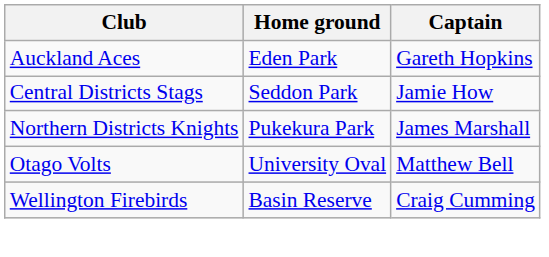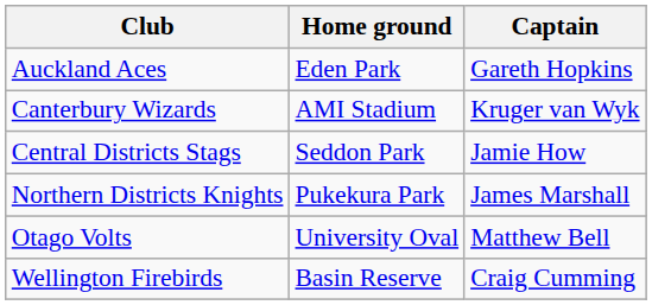 <table class="wikitable" style="font-size:90%;">
 <tr>
 <th>Club</th>
 <th>Home ground</th>
 <th>Captain</th>
 </tr>
 <tr>
 <td><a href='#'>Auckland Aces</a></td>
 <td><a href='#'>Eden Park</a></td>
 <td><a href='#'>Gareth Hopkins</a></td>
+</tr>
+<tr>
+<td><a href='#'>Canterbury Wizards</a></td>
+<td><a href='#'>AMI Stadium</a></td>
+<td><a href='#'>Kruger van Wyk</a></td>
 </tr>
 <tr>
 <td><a href='#'>Central Districts Stags</a></td>
 <td><a href='#'>Seddon Park</a></td>
 <td><a href='#'>Jamie How</a></td>
 </tr>
 <tr>
 <td><a href='#'>Northern Districts Knights</a></td>
 <td><a href='#'>Pukekura Park</a></td>
 <td><a href='#'>James Marshall</a></td>
 </tr>
 <tr>
 <td><a href='#'>Otago Volts</a></td>
 <td><a href='#'>University Oval</a></td>
 <td><a href='#'>Matthew Bell</a></td>
 </tr>
 <tr>
 <td><a href='#'>Wellington Firebirds</a></td>
 <td><a href='#'>Basin Reserve</a></td>
 <td><a href='#'>Craig Cumming</a></td>
 </tr>
 </table>
